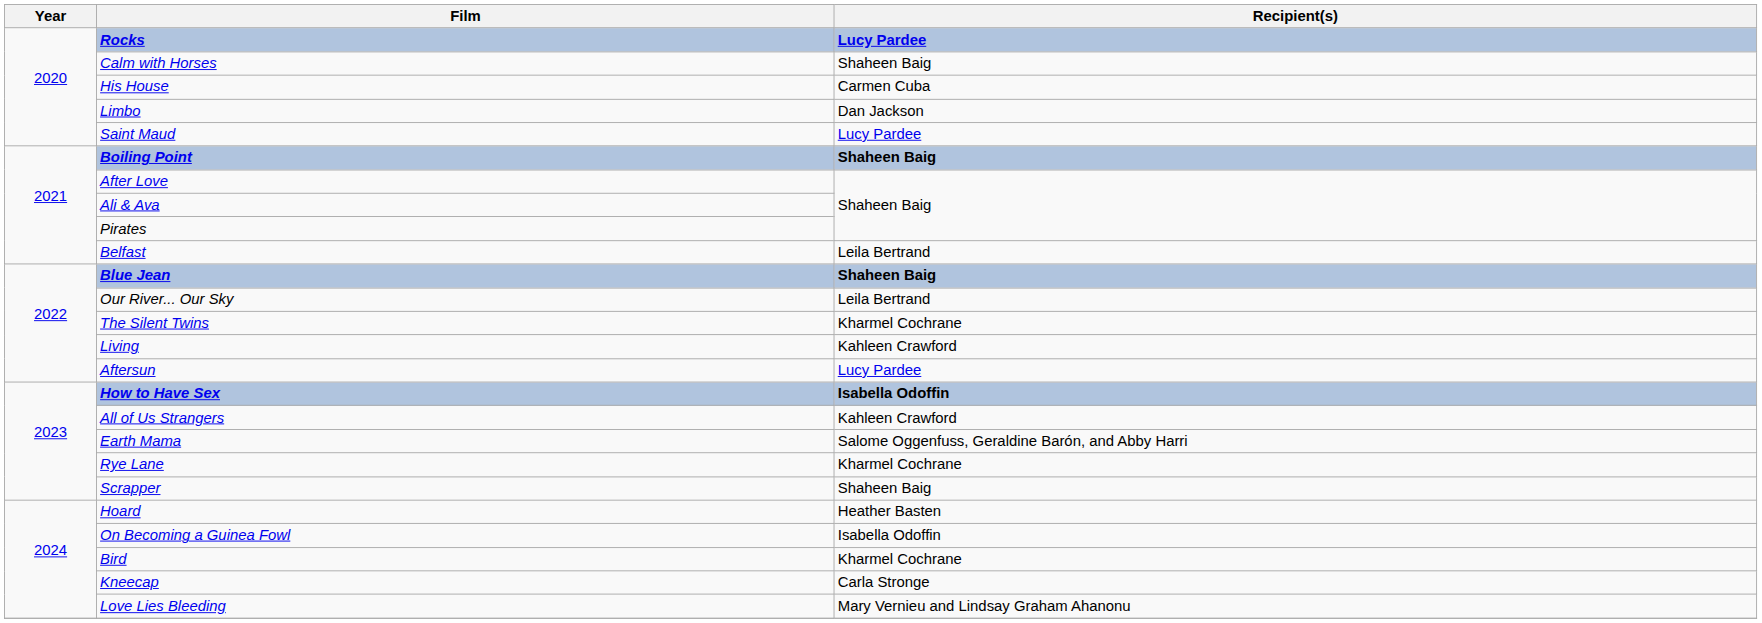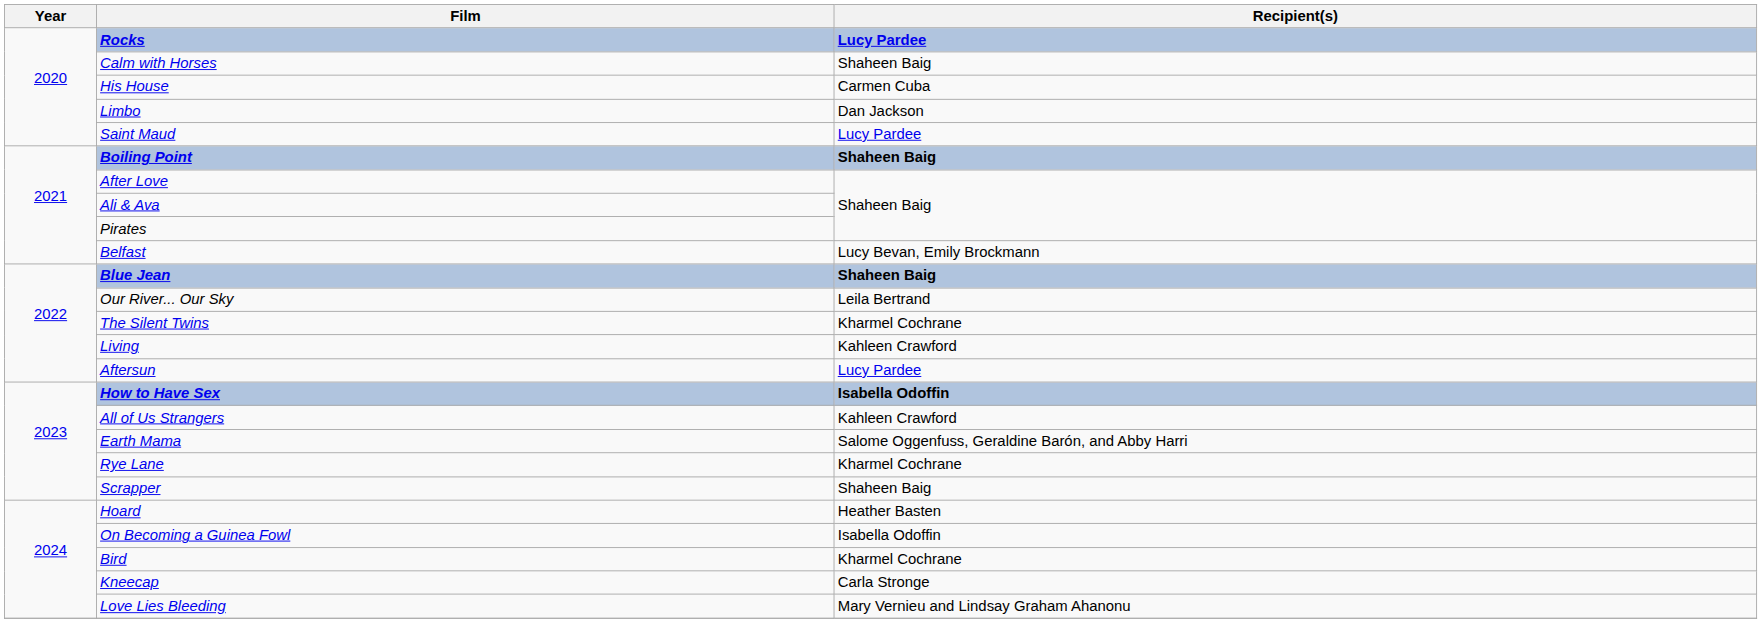 <table class="wikitable" width="95%" cellpadding="5">
 <tr>
 <th width="5%">Year</th>
 <th width="40%">Film</th>
 <th width="50%">Recipient(s)</th>
 </tr>
 <tr>
 <td rowspan="5" style="text-align:center;"><a href='#'>2020</a><br><br></td>
 <td style="background:#B0C4DE"><strong><em><a href='#'>Rocks</a></em></strong></td>
 <td style="background:#B0C4DE"><strong><a href='#'>Lucy Pardee</a></strong></td>
 </tr>
 <tr>
 <td><em><a href='#'>Calm with Horses</a></em></td>
 <td>Shaheen Baig</td>
 </tr>
 <tr>
 <td><em><a href='#'>His House</a></em></td>
 <td>Carmen Cuba</td>
 </tr>
 <tr>
 <td><em><a href='#'>Limbo</a></em></td>
 <td>Dan Jackson</td>
 </tr>
 <tr>
 <td><em><a href='#'>Saint Maud</a></em></td>
 <td><a href='#'>Lucy Pardee</a></td>
 </tr>
 <tr>
 <td rowspan="5" style="text-align:center;"><a href='#'>2021</a><br><br></td>
 <td style="background:#B0C4DE"><strong><em><a href='#'>Boiling Point</a></em></strong></td>
 <td style="background:#B0C4DE"><strong>Shaheen Baig</strong></td>
 </tr>
 <tr>
 <td><em><a href='#'>After Love</a></em></td>
 <td rowspan="3">Shaheen Baig</td>
 </tr>
 <tr>
 <td><em><a href='#'>Ali & Ava</a></em></td>
 </tr>
 <tr>
 <td><em>Pirates</em></td>
 </tr>
 <tr>
 <td><em><a href='#'>Belfast</a></em></td>
-<td>Leila Bertrand</td>
+<td>Lucy Bevan, Emily Brockmann</td>
 </tr>
 <tr>
 <td rowspan="5" style="text-align:center;"><a href='#'>2022</a><br><br></td>
 <td style="background:#B0C4DE"><strong><em><a href='#'>Blue Jean</a></em></strong></td>
 <td style="background:#B0C4DE"><strong>Shaheen Baig</strong></td>
 </tr>
 <tr>
 <td><em>Our River... Our Sky</em></td>
 <td>Leila Bertrand</td>
 </tr>
 <tr>
 <td><em><a href='#'>The Silent Twins</a></em></td>
 <td>Kharmel Cochrane</td>
 </tr>
 <tr>
 <td><em><a href='#'>Living</a></em></td>
 <td>Kahleen Crawford</td>
 </tr>
 <tr>
 <td><em><a href='#'>Aftersun</a></em></td>
 <td><a href='#'>Lucy Pardee</a></td>
 </tr>
 <tr>
 <td rowspan="5" style="text-align:center;"><a href='#'>2023</a><br><br></td>
 <td style="background:#B0C4DE"><strong><em><a href='#'>How to Have Sex</a></em></strong></td>
 <td style="background:#B0C4DE"><strong>Isabella Odoffin</strong></td>
 </tr>
 <tr>
 <td><em><a href='#'>All of Us Strangers</a></em></td>
 <td>Kahleen Crawford</td>
 </tr>
 <tr>
 <td><em><a href='#'>Earth Mama</a></em></td>
 <td>Salome Oggenfuss, Geraldine Barón, and Abby Harri</td>
 </tr>
 <tr>
 <td><em><a href='#'>Rye Lane</a></em></td>
 <td>Kharmel Cochrane</td>
 </tr>
 <tr>
 <td><em><a href='#'>Scrapper</a></em></td>
 <td>Shaheen Baig</td>
 </tr>
 <tr>
 <td rowspan="5" style="text-align:center;"><a href='#'>2024</a><br><br></td>
 <td><em><a href='#'>Hoard</a></em></td>
 <td>Heather Basten</td>
 </tr>
 <tr>
 <td><em><a href='#'>On Becoming a Guinea Fowl</a></em></td>
 <td>Isabella Odoffin</td>
 </tr>
 <tr>
 <td><em><a href='#'>Bird</a></em></td>
 <td>Kharmel Cochrane</td>
 </tr>
 <tr>
 <td><em><a href='#'>Kneecap</a></em></td>
 <td>Carla Stronge</td>
 </tr>
 <tr>
 <td><em><a href='#'>Love Lies Bleeding</a></em></td>
 <td>Mary Vernieu and Lindsay Graham Ahanonu</td>
 </tr>
 <tr>
 </tr>
 </table>
